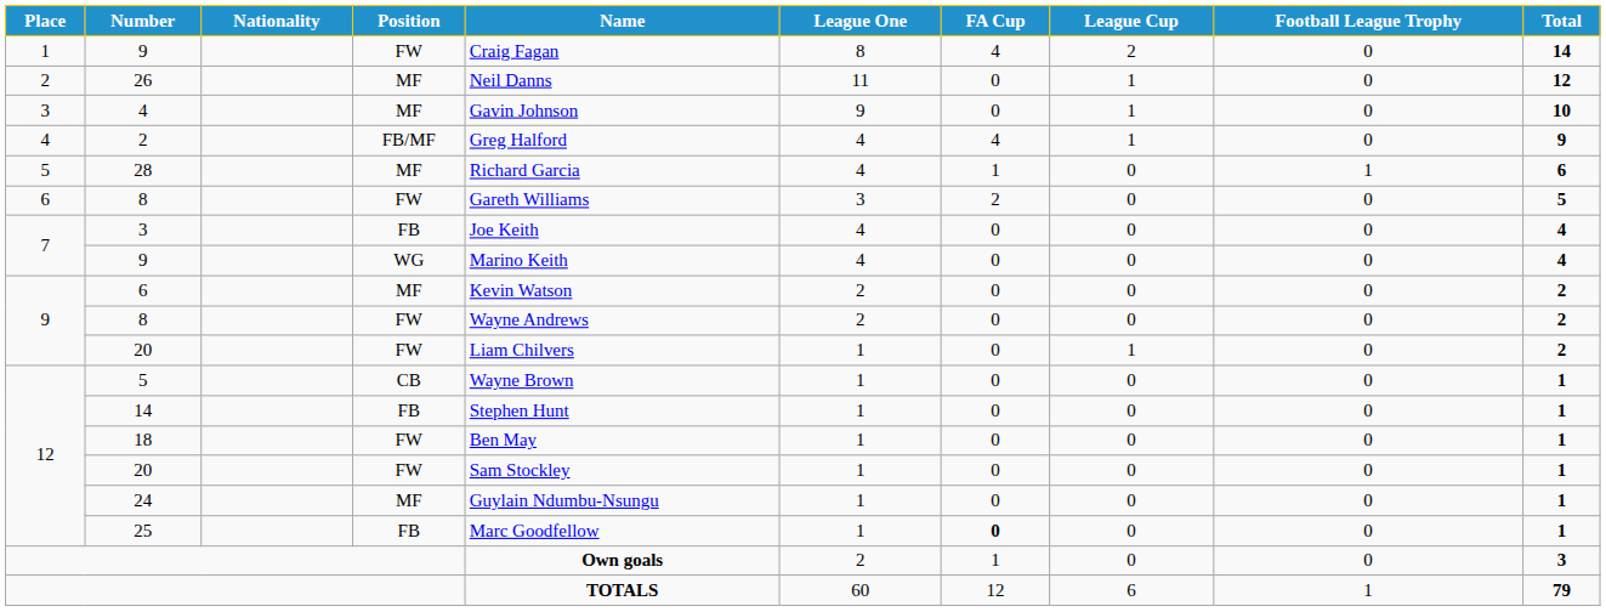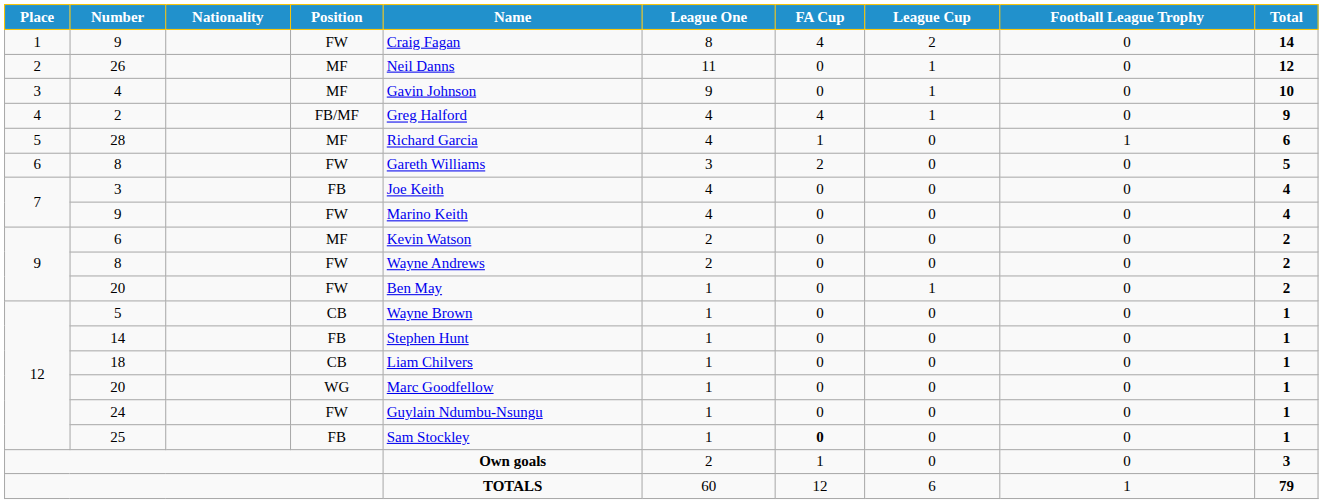 <table class="wikitable" style="text-align:center; font-size:90%; width:100%;">
 <tr>
 <th style="background:#2191CC; color:white; border:1px solid #F7C408; text-align:center;">Place</th>
 <th style="background:#2191CC; color:white; border:1px solid #F7C408; text-align:center;">Number</th>
 <th style="background:#2191CC; color:white; border:1px solid #F7C408; text-align:center;">Nationality</th>
 <th style="background:#2191CC; color:white; border:1px solid #F7C408; text-align:center;">Position</th>
 <th style="background:#2191CC; color:white; border:1px solid #F7C408; text-align:center;">Name</th>
 <th style="background:#2191CC; color:white; border:1px solid #F7C408; text-align:center;">League One</th>
 <th style="background:#2191CC; color:white; border:1px solid #F7C408; text-align:center;">FA Cup</th>
 <th style="background:#2191CC; color:white; border:1px solid #F7C408; text-align:center;">League Cup</th>
 <th style="background:#2191CC; color:white; border:1px solid #F7C408; text-align:center;">Football League Trophy</th>
 <th style="background:#2191CC; color:white; border:1px solid #F7C408; text-align:center;">Total</th>
 </tr>
 <tr>
 <td>1</td>
 <td>9</td>
 <td></td>
 <td>FW</td>
 <td align="left"><a href='#'>Craig Fagan</a></td>
 <td>8</td>
 <td>4</td>
 <td>2</td>
 <td>0</td>
 <td><strong>14</strong></td>
 </tr>
 <tr>
 <td>2</td>
 <td>26</td>
 <td></td>
 <td>MF</td>
 <td align="left"><a href='#'>Neil Danns</a></td>
 <td>11</td>
 <td>0</td>
 <td>1</td>
 <td>0</td>
 <td><strong>12</strong></td>
 </tr>
 <tr>
 <td>3</td>
 <td>4</td>
 <td></td>
 <td>MF</td>
 <td align="left"><a href='#'>Gavin Johnson</a></td>
 <td>9</td>
 <td>0</td>
 <td>1</td>
 <td>0</td>
 <td><strong>10</strong></td>
 </tr>
 <tr>
 <td>4</td>
 <td>2</td>
 <td></td>
 <td>FB/MF</td>
 <td align="left"><a href='#'>Greg Halford</a></td>
 <td>4</td>
 <td>4</td>
 <td>1</td>
 <td>0</td>
 <td><strong>9</strong></td>
 </tr>
 <tr>
 <td>5</td>
 <td>28</td>
 <td></td>
 <td>MF</td>
 <td align="left"><a href='#'>Richard Garcia</a></td>
 <td>4</td>
 <td>1</td>
 <td>0</td>
 <td>1</td>
 <td><strong>6</strong></td>
 </tr>
 <tr>
 <td>6</td>
 <td>8</td>
 <td></td>
 <td>FW</td>
 <td align="left"><a href='#'>Gareth Williams</a></td>
 <td>3</td>
 <td>2</td>
 <td>0</td>
 <td>0</td>
 <td><strong>5</strong></td>
 </tr>
 <tr>
 <td rowspan=2>7</td>
 <td>3</td>
 <td></td>
 <td>FB</td>
 <td align="left"><a href='#'>Joe Keith</a></td>
 <td>4</td>
 <td>0</td>
 <td>0</td>
 <td>0</td>
 <td><strong>4</strong></td>
 </tr>
 <tr>
 <td>9</td>
 <td></td>
-<td>WG</td>
+<td>FW</td>
 <td align="left"><a href='#'>Marino Keith</a></td>
 <td>4</td>
 <td>0</td>
 <td>0</td>
 <td>0</td>
 <td><strong>4</strong></td>
 </tr>
 <tr>
 <td rowspan=3>9</td>
 <td>6</td>
 <td></td>
 <td>MF</td>
 <td align="left"><a href='#'>Kevin Watson</a></td>
 <td>2</td>
 <td>0</td>
 <td>0</td>
 <td>0</td>
 <td><strong>2</strong></td>
 </tr>
 <tr>
 <td>8</td>
 <td></td>
 <td>FW</td>
 <td align="left"><a href='#'>Wayne Andrews</a></td>
 <td>2</td>
 <td>0</td>
 <td>0</td>
 <td>0</td>
 <td><strong>2</strong></td>
 </tr>
 <tr>
 <td>20</td>
 <td></td>
 <td>FW</td>
-<td align="left"><a href='#'>Liam Chilvers</a></td>
+<td align="left"><a href='#'>Ben May</a></td>
 <td>1</td>
 <td>0</td>
 <td>1</td>
 <td>0</td>
 <td><strong>2</strong></td>
 </tr>
 <tr>
 <td rowspan=6>12</td>
 <td>5</td>
 <td></td>
 <td>CB</td>
 <td align="left"><a href='#'>Wayne Brown</a></td>
 <td>1</td>
 <td>0</td>
 <td>0</td>
 <td>0</td>
 <td><strong>1</strong></td>
 </tr>
 <tr>
 <td>14</td>
 <td></td>
 <td>FB</td>
 <td align="left"><a href='#'>Stephen Hunt</a></td>
 <td>1</td>
 <td>0</td>
 <td>0</td>
 <td>0</td>
 <td><strong>1</strong></td>
 </tr>
 <tr>
 <td>18</td>
 <td></td>
-<td>FW</td>
-<td align="left"><a href='#'>Ben May</a></td>
+<td>CB</td>
+<td align="left"><a href='#'>Liam Chilvers</a></td>
 <td>1</td>
 <td>0</td>
 <td>0</td>
 <td>0</td>
 <td><strong>1</strong></td>
 </tr>
 <tr>
 <td>20</td>
 <td></td>
-<td>FW</td>
-<td align="left"><a href='#'>Sam Stockley</a></td>
+<td>WG</td>
+<td align="left"><a href='#'>Marc Goodfellow</a></td>
 <td>1</td>
 <td>0</td>
 <td>0</td>
 <td>0</td>
 <td><strong>1</strong></td>
 </tr>
 <tr>
 <td>24</td>
 <td></td>
-<td>MF</td>
+<td>FW</td>
 <td align="left"><a href='#'>Guylain Ndumbu-Nsungu</a></td>
 <td>1</td>
 <td>0</td>
 <td>0</td>
 <td>0</td>
 <td><strong>1</strong></td>
 </tr>
 <tr>
 <td>25</td>
 <td></td>
 <td>FB</td>
-<td align="left"><a href='#'>Marc Goodfellow</a></td>
+<td align="left"><a href='#'>Sam Stockley</a></td>
 <td>1</td>
 <td><strong>0</strong></td>
 <td>0</td>
 <td>0</td>
 <td><strong>1</strong></td>
 </tr>
 <tr>
 <td colspan="4"></td>
 <td><strong>Own goals</strong></td>
 <td>2</td>
 <td>1</td>
 <td>0</td>
 <td>0</td>
 <td><strong>3</strong></td>
 </tr>
 <tr>
 <td colspan="4"></td>
 <td><strong>TOTALS</strong></td>
 <td>60</td>
 <td>12</td>
 <td>6</td>
 <td>1</td>
 <td><strong>79</strong></td>
 </tr>
 </table>
